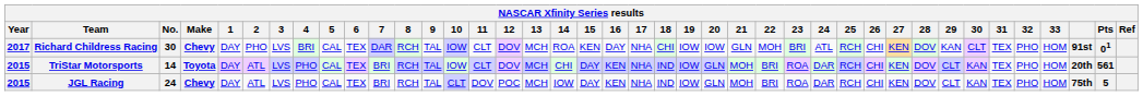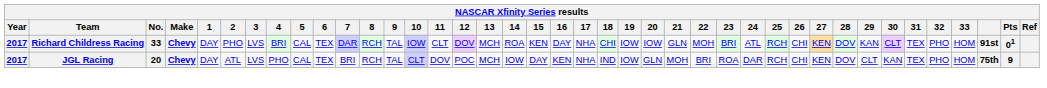 <table class="wikitable" style="text-align:center; font-size:75%">
 <tr>
 <th colspan=40><a href='#'>NASCAR Xfinity Series</a> results</th>
 </tr>
 <tr>
 <th>Year</th>
 <th>Team</th>
 <th>No.</th>
 <th>Make</th>
 <th>1</th>
 <th>2</th>
 <th>3</th>
 <th>4</th>
 <th>5</th>
 <th>6</th>
 <th>7</th>
 <th>8</th>
 <th>9</th>
 <th>10</th>
 <th>11</th>
 <th>12</th>
 <th>13</th>
 <th>14</th>
 <th>15</th>
 <th>16</th>
 <th>17</th>
 <th>18</th>
 <th>19</th>
 <th>20</th>
 <th>21</th>
 <th>22</th>
 <th>23</th>
 <th>24</th>
 <th>25</th>
 <th>26</th>
 <th>27</th>
 <th>28</th>
 <th>29</th>
 <th>30</th>
 <th>31</th>
 <th>32</th>
 <th>33</th>
 <th></th>
 <th>Pts</th>
 <th>Ref</th>
 </tr>
 <tr>
 <th><a href='#'>2017</a></th>
 <th><a href='#'>Richard Childress Racing</a></th>
-<th>30</th>
+<th>33</th>
 <th><a href='#'>Chevy</a></th>
 <td><a href='#'>DAY</a></td>
 <td><a href='#'>PHO</a></td>
 <td><a href='#'>LVS</a></td>
 <td style="background:#DFFFDF;"><a href='#'>BRI</a><br></td>
 <td><a href='#'>CAL</a></td>
 <td><a href='#'>TEX</a></td>
 <td style="background:#CFCFFF;"><a href='#'>DAR</a><br></td>
 <td style="background:#DFFFDF;"><a href='#'>RCH</a><br></td>
 <td><a href='#'>TAL</a></td>
 <td style="background:#CFCFFF;"><a href='#'>IOW</a><br></td>
 <td><a href='#'>CLT</a></td>
 <td style="background:#EFCFFF;"><a href='#'>DOV</a><br></td>
 <td><a href='#'>MCH</a></td>
 <td><a href='#'>ROA</a></td>
 <td><a href='#'>KEN</a></td>
 <td><a href='#'>DAY</a></td>
 <td><a href='#'>NHA</a></td>
 <td style="background:#DFFFDF;"><a href='#'>CHI</a><br></td>
 <td><a href='#'>IOW</a></td>
 <td><a href='#'>IOW</a></td>
 <td><a href='#'>GLN</a></td>
 <td><a href='#'>MOH</a></td>
 <td style="background:#DFFFDF;"><a href='#'>BRI</a><br></td>
 <td><a href='#'>ATL</a></td>
 <td style="background:#DFFFDF;"><a href='#'>RCH</a><br></td>
 <td><a href='#'>CHI</a></td>
 <td style="background:#FFDF9F;"><a href='#'>KEN</a><br></td>
 <td style="background:#DFFFDF;"><a href='#'>DOV</a><br></td>
 <td><a href='#'>KAN</a></td>
 <td style="background:#EFCFFF;"><a href='#'>CLT</a><br></td>
 <td><a href='#'>TEX</a></td>
 <td><a href='#'>PHO</a></td>
 <td><a href='#'>HOM</a></td>
 <th>91st</th>
 <th>0<sup>1</sup></th>
 <th></th>
 </tr>
 <tr>
-<th><a href='#'>2015</a></th>
-<th><a href='#'>TriStar Motorsports</a></th>
-<th>14</th>
-<th><a href='#'>Toyota</a></th>
-<td style="background:#EFCFFF;"><a href='#'>DAY</a><br></td>
-<td style="background:#EFCFFF;"><a href='#'>ATL</a><br></td>
-<td style="background:#CFCFFF;"><a href='#'>LVS</a><br></td>
-<td style="background:#CFCFFF;"><a href='#'>PHO</a><br></td>
-<td style="background:#DFFFDF;"><a href='#'>CAL</a><br></td>
-<td style="background:#EFCFFF;"><a href='#'>TEX</a><br></td>
-<td style="background:#DFFFDF;"><a href='#'>BRI</a><br></td>
-<td style="background:#CFCFFF;"><a href='#'>RCH</a><br></td>
-<td style="background:#CFCFFF;"><a href='#'>TAL</a><br></td>
-<td style="background:#DFFFDF;"><a href='#'>IOW</a><br></td>
-<td style="background:#CFCFFF;"><a href='#'>CLT</a><br></td>
-<td style="background:#EFCFFF;"><a href='#'>DOV</a><br></td>
-<td style="background:#CFCFFF;"><a href='#'>MCH</a><br></td>
-<td style="background:#DFFFDF;"><a href='#'>CHI</a><br></td>
-<td style="background:#CFCFFF;"><a href='#'>DAY</a><br></td>
-<td style="background:#CFCFFF;"><a href='#'>KEN</a><br></td>
-<td style="background:#CFCFFF;"><a href='#'>NHA</a><br></td>
-<td style="background:#CFCFFF;"><a href='#'>IND</a><br></td>
-<td style="background:#CFCFFF;"><a href='#'>IOW</a><br></td>
-<td style="background:#CFCFFF;"><a href='#'>GLN</a><br></td>
-<td style="background:#DFFFDF;"><a href='#'>MOH</a><br></td>
-<td style="background:#DFFFDF;"><a href='#'>BRI</a><br></td>
-<td style="background:#EFCFFF;"><a href='#'>ROA</a><br></td>
-<td style="background:#DFFFDF;"><a href='#'>DAR</a><br></td>
-<td style="background:#CFCFFF;"><a href='#'>RCH</a><br></td>
-<td style="background:#EFCFFF;"><a href='#'>CHI</a><br></td>
-<td style="background:#DFFFDF;"><a href='#'>KEN</a><br></td>
-<td style="background:#EFCFFF;"><a href='#'>DOV</a><br></td>
-<td style="background:#CFCFFF;"><a href='#'>CLT</a><br></td>
-<td style="background:#EFCFFF;"><a href='#'>KAN</a><br></td>
-<td><a href='#'>TEX</a></td>
-<td><a href='#'>PHO</a></td>
-<td><a href='#'>HOM</a></td>
-<th>20th</th>
-<th>561</th>
-<th></th>
-</tr>
-<tr>
-<th><a href='#'>2015</a></th>
+<th><a href='#'>2017</a></th>
 <th><a href='#'>JGL Racing</a></th>
-<th>24</th>
+<th>20</th>
 <th><a href='#'>Chevy</a></th>
 <td><a href='#'>DAY</a></td>
 <td><a href='#'>ATL</a></td>
 <td><a href='#'>LVS</a></td>
 <td><a href='#'>PHO</a></td>
 <td><a href='#'>CAL</a></td>
 <td><a href='#'>TEX</a></td>
 <td><a href='#'>BRI</a></td>
 <td><a href='#'>RCH</a></td>
 <td><a href='#'>TAL</a></td>
 <td style="background:#CFCFFF;"><a href='#'>CLT</a><br></td>
 <td><a href='#'>DOV</a></td>
 <td><a href='#'>POC</a></td>
 <td><a href='#'>MCH</a></td>
 <td><a href='#'>IOW</a></td>
 <td><a href='#'>DAY</a></td>
 <td><a href='#'>KEN</a></td>
 <td><a href='#'>NHA</a></td>
 <td><a href='#'>IND</a></td>
 <td><a href='#'>IOW</a></td>
 <td><a href='#'>GLN</a></td>
 <td><a href='#'>MOH</a></td>
 <td><a href='#'>BRI</a></td>
 <td><a href='#'>ROA</a></td>
 <td><a href='#'>DAR</a></td>
 <td><a href='#'>RCH</a></td>
 <td><a href='#'>CHI</a></td>
 <td><a href='#'>KEN</a></td>
 <td><a href='#'>DOV</a></td>
 <td><a href='#'>CLT</a></td>
 <td><a href='#'>KAN</a></td>
 <td><a href='#'>TEX</a></td>
 <td><a href='#'>PHO</a></td>
 <td><a href='#'>HOM</a></td>
 <th>75th</th>
-<th>5</th>
+<th>9</th>
 <th></th>
 </tr>
 </table>
